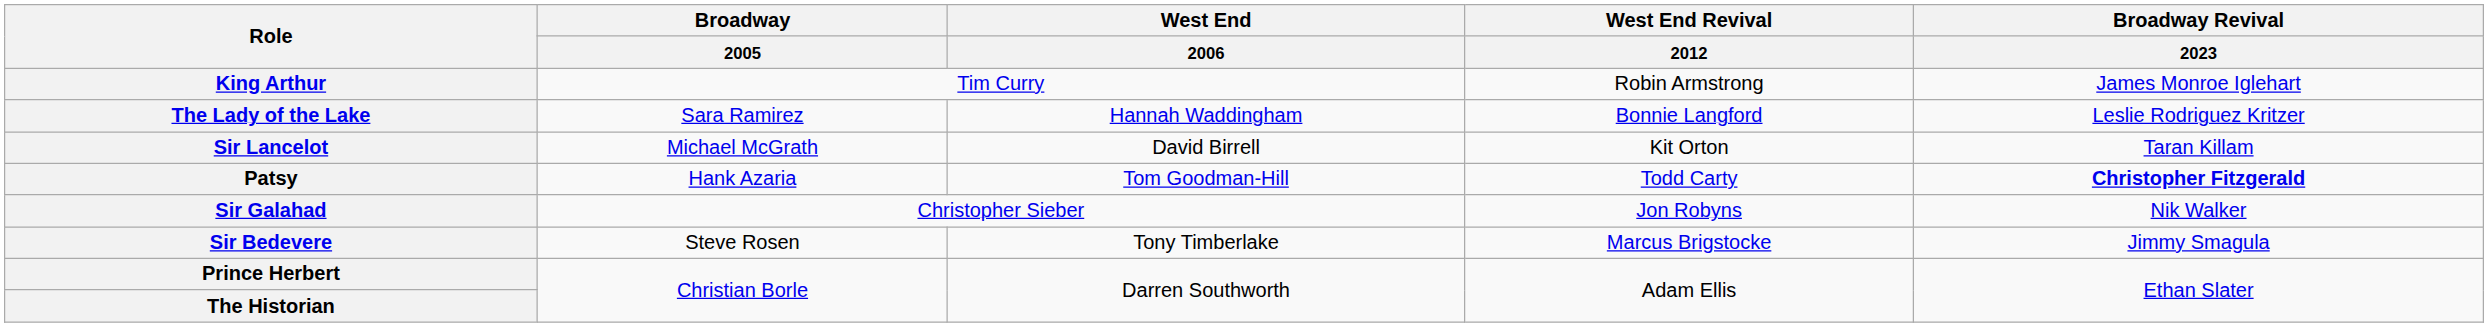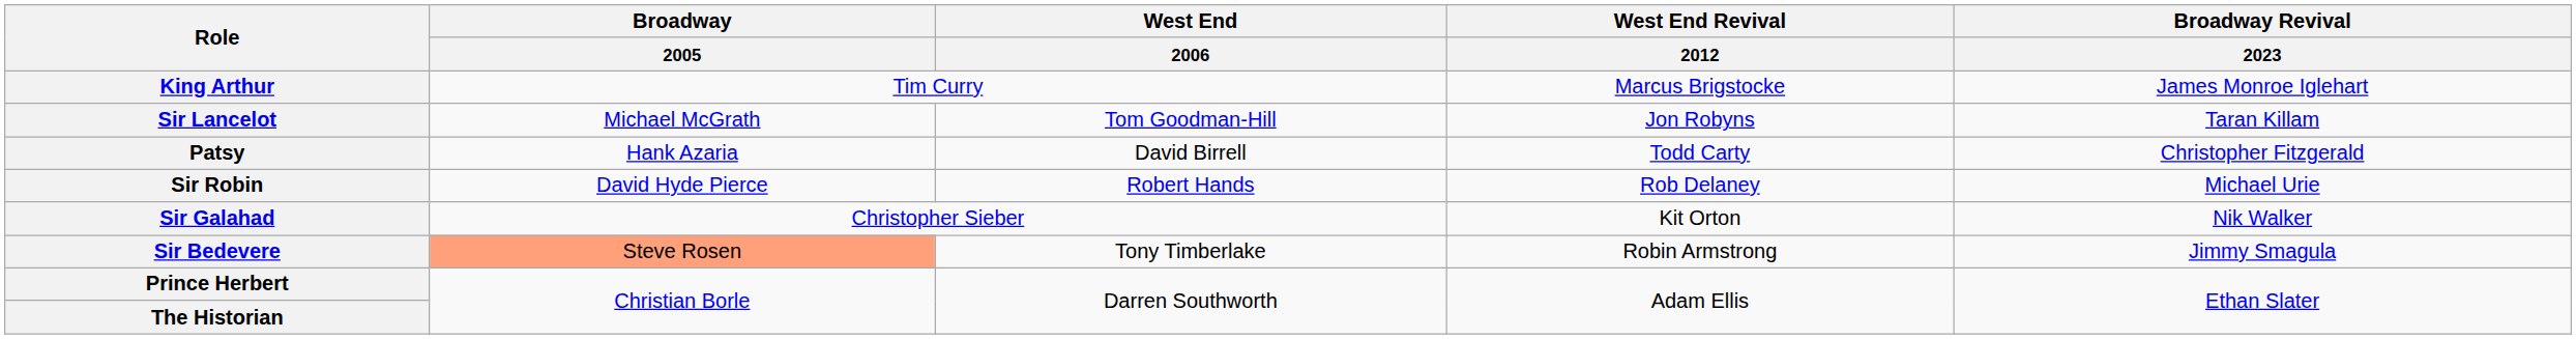 <table class="wikitable" style="width:100%;">
 <tr>
 <th rowspan="2">Role</th>
 <th>Broadway</th>
 <th>West End</th>
 <th>West End Revival</th>
 <th>Broadway Revival</th>
 </tr>
 <tr>
 <th><small>2005</small></th>
 <th><small>2006</small></th>
 <th><small>2012</small></th>
 <th><small>2023</small></th>
 </tr>
 <tr>
 <th><a href='#'>King Arthur</a></th>
 <td colspan="2" align="center"><a href='#'>Tim Curry</a></td>
-<td style="text-align:center;">Robin Armstrong</td>
+<td style="text-align:center;"><a href='#'>Marcus Brigstocke</a></td>
 <td style="text-align:center;"><a href='#'>James Monroe Iglehart</a></td>
-</tr>
-<tr>
-<th><a href='#'>The Lady of the Lake</a></th>
-<td colspan="1" align="center"><a href='#'>Sara Ramirez</a></td>
-<td style="text-align:center;"><a href='#'>Hannah Waddingham</a></td>
-<td style="text-align:center;"><a href='#'>Bonnie Langford</a></td>
-<td style="text-align:center;"><a href='#'>Leslie Rodriguez Kritzer</a></td>
 </tr>
 <tr>
 <th><a href='#'>Sir Lancelot</a></th>
 <td colspan="1" align="center"><a href='#'>Michael McGrath</a></td>
-<td style="text-align:center;">David Birrell</td>
-<td style="text-align:center;">Kit Orton</td>
+<td style="text-align:center;"><a href='#'>Tom Goodman-Hill</a></td>
+<td style="text-align:center;"><a href='#'>Jon Robyns</a></td>
 <td style="text-align:center;"><a href='#'>Taran Killam</a></td>
 </tr>
 <tr>
 <th>Patsy</th>
 <td colspan="1" align="center"><a href='#'>Hank Azaria</a></td>
-<td style="text-align:center;"><a href='#'>Tom Goodman-Hill</a></td>
+<td style="text-align:center;">David Birrell</td>
 <td style="text-align:center;"><a href='#'>Todd Carty</a></td>
-<td style="text-align:center;"><strong><a href='#'>Christopher Fitzgerald</a></strong></td>
+<td style="text-align:center;"><a href='#'>Christopher Fitzgerald</a></td>
+</tr>
+<tr>
+<th>Sir Robin</th>
+<td colspan="1" align="center"><a href='#'>David Hyde Pierce</a></td>
+<td style="text-align:center;"><a href='#'>Robert Hands</a></td>
+<td style="text-align:center;"><a href='#'>Rob Delaney</a></td>
+<td style="text-align:center;"><a href='#'>Michael Urie</a></td>
 </tr>
 <tr>
 <th><a href='#'>Sir Galahad</a></th>
 <td colspan="2" align="center"><a href='#'>Christopher Sieber</a></td>
-<td style="text-align:center;"><a href='#'>Jon Robyns</a></td>
+<td style="text-align:center;">Kit Orton</td>
 <td style="text-align:center;"><a href='#'>Nik Walker</a></td>
 </tr>
 <tr>
 <th><a href='#'>Sir Bedevere</a></th>
-<td colspan="1" align="center">Steve Rosen</td>
+<td colspan="1" align="center" style="background: lightsalmon;">Steve Rosen</td>
 <td style="text-align:center;">Tony Timberlake</td>
-<td style="text-align:center;"><a href='#'>Marcus Brigstocke</a></td>
+<td style="text-align:center;">Robin Armstrong</td>
 <td style="text-align:center;"><a href='#'>Jimmy Smagula</a></td>
 </tr>
 <tr>
 <th>Prince Herbert</th>
 <td rowspan="2" align="center"><a href='#'>Christian Borle</a></td>
 <td rowspan=2 style="text-align:center;">Darren Southworth</td>
 <td rowspan=2 style="text-align:center;">Adam Ellis</td>
 <td rowspan=2 style="text-align:center;"><a href='#'>Ethan Slater</a></td>
 </tr>
 <tr>
 <th>The Historian</th>
 </tr>
 </table>
